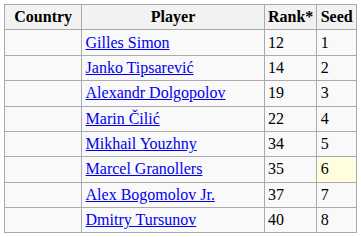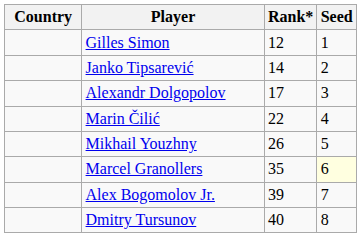 <table class="sortable wikitable">
 <tr>
 <th width="70">Country</th>
 <th width="175">Player</th>
 <th>Rank*</th>
 <th>Seed</th>
 </tr>
 <tr>
 <td></td>
 <td><a href='#'>Gilles Simon</a></td>
 <td>12</td>
 <td>1</td>
 </tr>
 <tr>
 <td></td>
 <td><a href='#'>Janko Tipsarević</a></td>
 <td>14</td>
 <td>2</td>
 </tr>
 <tr>
 <td></td>
 <td><a href='#'>Alexandr Dolgopolov</a></td>
-<td>19</td>
+<td>17</td>
 <td>3</td>
 </tr>
 <tr>
 <td></td>
 <td><a href='#'>Marin Čilić</a></td>
 <td>22</td>
 <td>4</td>
 </tr>
 <tr>
 <td></td>
 <td><a href='#'>Mikhail Youzhny</a></td>
-<td>34</td>
+<td>26</td>
 <td>5</td>
 </tr>
 <tr>
 <td></td>
 <td><a href='#'>Marcel Granollers</a></td>
 <td>35</td>
 <td style="background: lightyellow;">6</td>
 </tr>
 <tr>
 <td></td>
 <td><a href='#'>Alex Bogomolov Jr.</a></td>
-<td>37</td>
+<td>39</td>
 <td>7</td>
 </tr>
 <tr>
 <td></td>
 <td><a href='#'>Dmitry Tursunov</a></td>
 <td>40</td>
 <td>8</td>
 </tr>
 </table>
